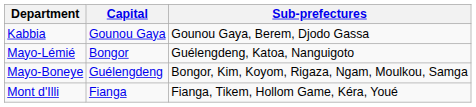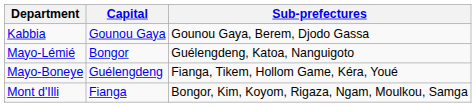 <table class="wikitable">
 <tr>
 <th>Department</th>
 <th><a href='#'>Capital</a></th>
 <th><a href='#'>Sub-prefectures</a></th>
 </tr>
 <tr>
 <td><a href='#'>Kabbia</a></td>
 <td><a href='#'>Gounou Gaya</a></td>
 <td>Gounou Gaya, Berem, Djodo Gassa</td>
 </tr>
 <tr>
 <td><a href='#'>Mayo-Lémié</a></td>
 <td><a href='#'>Bongor</a></td>
 <td>Guélengdeng, Katoa, Nanguigoto</td>
 </tr>
 <tr>
 <td><a href='#'>Mayo-Boneye</a></td>
 <td><a href='#'>Guélengdeng</a></td>
-<td>Bongor, Kim, Koyom, Rigaza, Ngam, Moulkou, Samga</td>
+<td>Fianga, Tikem, Hollom Game, Kéra, Youé</td>
 </tr>
 <tr>
 <td><a href='#'>Mont d'Illi</a></td>
 <td><a href='#'>Fianga</a></td>
-<td>Fianga, Tikem, Hollom Game, Kéra, Youé</td>
+<td>Bongor, Kim, Koyom, Rigaza, Ngam, Moulkou, Samga</td>
 </tr>
 </table>
